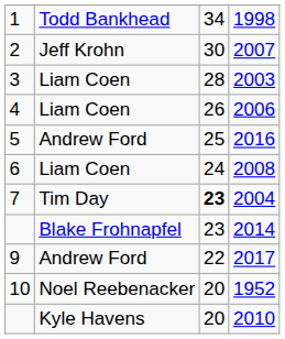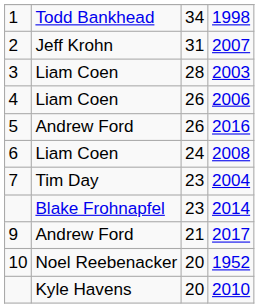 <table class="wikitable">
 <tr>
 </tr>
 <tr>
 <td>1</td>
 <td><a href='#'>Todd Bankhead</a></td>
 <td>34</td>
 <td><a href='#'>1998</a></td>
 </tr>
 <tr>
 <td>2</td>
 <td>Jeff Krohn</td>
-<td>30</td>
+<td>31</td>
 <td><a href='#'>2007</a></td>
 </tr>
 <tr>
 <td>3</td>
 <td>Liam Coen</td>
 <td>28</td>
 <td><a href='#'>2003</a></td>
 </tr>
 <tr>
 <td>4</td>
 <td>Liam Coen</td>
 <td>26</td>
 <td><a href='#'>2006</a></td>
 </tr>
 <tr>
 <td>5</td>
 <td>Andrew Ford</td>
-<td>25</td>
+<td>26</td>
 <td><a href='#'>2016</a></td>
 </tr>
 <tr>
 <td>6</td>
 <td>Liam Coen</td>
 <td>24</td>
 <td><a href='#'>2008</a></td>
 </tr>
 <tr>
 <td>7</td>
 <td>Tim Day</td>
-<td><strong>23</strong></td>
+<td>23</td>
 <td><a href='#'>2004</a></td>
 </tr>
 <tr>
 <td></td>
 <td><a href='#'>Blake Frohnapfel</a></td>
 <td>23</td>
 <td><a href='#'>2014</a></td>
 </tr>
 <tr>
 <td>9</td>
 <td>Andrew Ford</td>
-<td>22</td>
+<td>21</td>
 <td><a href='#'>2017</a></td>
 </tr>
 <tr>
 <td>10</td>
 <td>Noel Reebenacker</td>
 <td>20</td>
 <td><a href='#'>1952</a></td>
 </tr>
 <tr>
 <td></td>
 <td>Kyle Havens</td>
 <td>20</td>
 <td><a href='#'>2010</a></td>
 </tr>
 </table>
